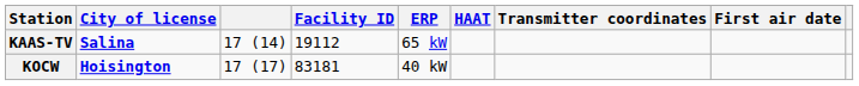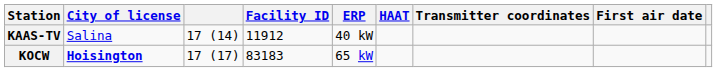 <table class="wikitable">
 <tr>
 <th scope = "col">Station</th>
 <th scope = "col"><a href='#'>City of license</a></th>
 <th scope = "col"></th>
 <th scope = "col"><a href='#'>Facility ID</a></th>
 <th scope = "col"><a href='#'>ERP</a></th>
 <th scope = "col"><a href='#'>HAAT</a></th>
 <th scope = "col">Transmitter coordinates</th>
 <th scope = "col">First air date</th>
 <th scope = "col"></th>
 </tr>
 <tr>
 <th scope = "row">KAAS-TV</th>
-<td><strong><a href='#'>Salina</a></strong></td>
+<td><a href='#'>Salina</a></td>
 <td>17 (14)</td>
-<td>19112</td>
-<td>65 <a href='#'>kW</a></td>
+<td>11912</td>
+<td>40 kW</td>
 <td></td>
 <td></td>
 <td></td>
 <td></td>
 </tr>
 <tr>
 <th scope = "row">KOCW</th>
 <td><strong><a href='#'>Hoisington</a></strong></td>
 <td>17 (17)</td>
-<td>83181</td>
-<td>40 kW</td>
+<td>83183</td>
+<td>65 <a href='#'>kW</a></td>
 <td></td>
 <td></td>
 <td></td>
 <td></td>
 </tr>
 </table>
